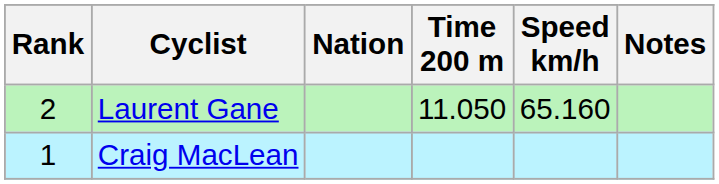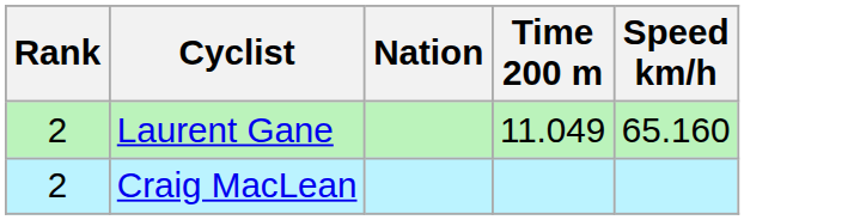 <table class="wikitable sortable" style="text-align:center">
 <tr>
 <th>Rank</th>
 <th>Cyclist</th>
 <th>Nation</th>
 <th>Time<br>200 m</th>
 <th>Speed<br>km/h</th>
-<th>Notes</th>
 </tr>
 <tr bgcolor=bbf3bb>
 <td>2</td>
 <td align=left><a href='#'>Laurent Gane</a></td>
 <td align=left></td>
-<td>11.050</td>
+<td>11.049</td>
 <td>65.160</td>
-<td></td>
 </tr>
 <tr bgcolor=bbf3ff>
-<td>1</td>
+<td>2</td>
 <td align=left><a href='#'>Craig MacLean</a></td>
 <td align=left></td>
 <td></td>
 <td></td>
-<td></td>
 </tr>
 </table>
